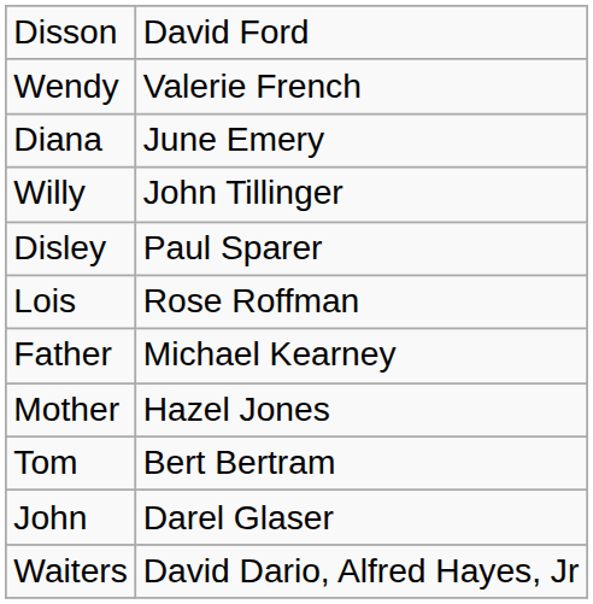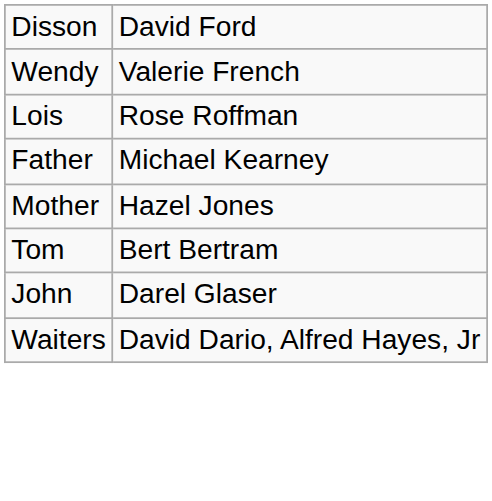 <table class="wikitable">
 <tr>
 <td>Disson</td>
 <td>David Ford</td>
 </tr>
 <tr>
 <td>Wendy</td>
 <td>Valerie French</td>
-</tr>
-<tr>
-<td>Diana</td>
-<td>June Emery</td>
-</tr>
-<tr>
-<td>Willy</td>
-<td>John Tillinger</td>
-</tr>
-<tr>
-<td>Disley</td>
-<td>Paul Sparer</td>
 </tr>
 <tr>
 <td>Lois</td>
 <td>Rose Roffman</td>
 </tr>
 <tr>
 <td>Father</td>
 <td>Michael Kearney</td>
 </tr>
 <tr>
 <td>Mother</td>
 <td>Hazel Jones</td>
 </tr>
 <tr>
 <td>Tom</td>
 <td>Bert Bertram</td>
 </tr>
 <tr>
 <td>John</td>
 <td>Darel Glaser</td>
 </tr>
 <tr>
 <td>Waiters</td>
 <td>David Dario, Alfred Hayes, Jr</td>
 </tr>
 </table>
